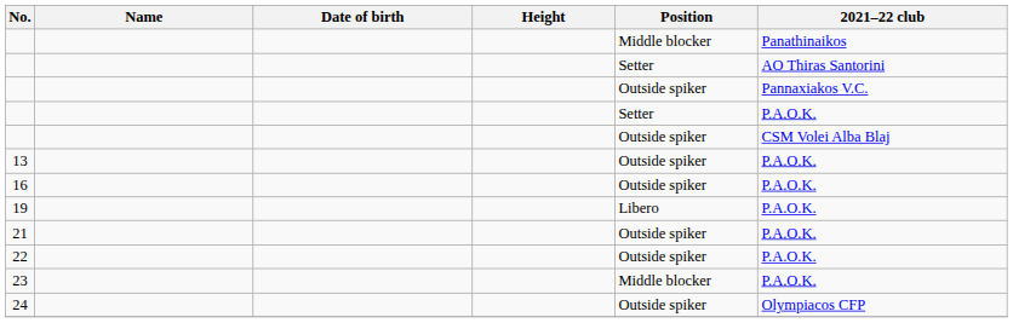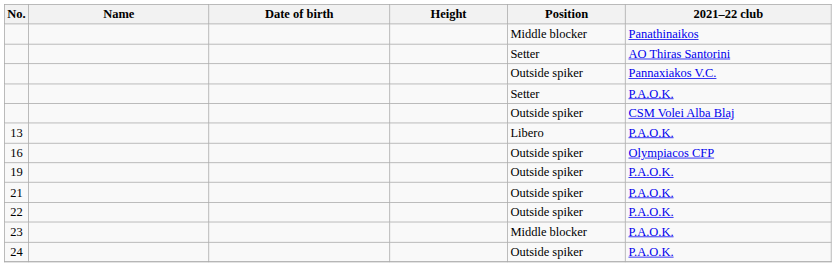 <table class="wikitable sortable" style="font-size:100%; text-align:center;">
 <tr>
 <th>No.</th>
 <th style="width:14em">Name</th>
 <th style="width:14em">Date of birth</th>
 <th style="width:9em">Height</th>
 <th style="width:9em">Position</th>
 <th style="width:16em">2021–22 club</th>
 </tr>
 <tr>
 <td></td>
 <td align=left></td>
 <td align=right></td>
 <td></td>
 <td align=left>Middle blocker</td>
 <td align=left> <a href='#'>Panathinaikos</a></td>
 </tr>
 <tr>
 <td></td>
 <td align=left></td>
 <td align=right></td>
 <td></td>
 <td align=left>Setter</td>
 <td align=left> <a href='#'>AO Thiras Santorini</a></td>
 </tr>
 <tr>
 <td></td>
 <td align=left></td>
 <td align=right></td>
 <td></td>
 <td align=left>Outside spiker</td>
 <td align=left> <a href='#'>Pannaxiakos V.C.</a></td>
 </tr>
 <tr>
 <td></td>
 <td align=left></td>
 <td align=right></td>
 <td></td>
 <td align=left>Setter</td>
 <td align=left> <a href='#'>P.A.O.K.</a></td>
 </tr>
 <tr>
 <td></td>
 <td align=left></td>
 <td align=right></td>
 <td></td>
 <td align=left>Outside spiker</td>
 <td align=left> <a href='#'>CSM Volei Alba Blaj</a></td>
 </tr>
 <tr>
 <td>13</td>
 <td align=left></td>
 <td align=right></td>
 <td></td>
-<td align=left>Outside spiker</td>
+<td align=left>Libero</td>
 <td align=left> <a href='#'>P.A.O.K.</a></td>
 </tr>
 <tr>
 <td>16</td>
 <td align=left></td>
 <td align=right></td>
 <td></td>
 <td align=left>Outside spiker</td>
-<td align=left> <a href='#'>P.A.O.K.</a></td>
+<td align=left> <a href='#'>Olympiacos CFP</a></td>
 </tr>
 <tr>
 <td>19</td>
 <td align=left></td>
 <td align=right></td>
 <td></td>
-<td align=left>Libero</td>
+<td align=left>Outside spiker</td>
 <td align=left> <a href='#'>P.A.O.K.</a></td>
 </tr>
 <tr>
 <td>21</td>
 <td align=left></td>
 <td align=right></td>
 <td></td>
 <td align=left>Outside spiker</td>
 <td align=left> <a href='#'>P.A.O.K.</a></td>
 </tr>
 <tr>
 <td>22</td>
 <td align=left></td>
 <td align=right></td>
 <td></td>
 <td align=left>Outside spiker</td>
 <td align=left> <a href='#'>P.A.O.K.</a></td>
 </tr>
 <tr>
 <td>23</td>
 <td align=left></td>
 <td align=right></td>
 <td></td>
 <td align=left>Middle blocker</td>
 <td align=left> <a href='#'>P.A.O.K.</a></td>
 </tr>
 <tr>
 <td>24</td>
 <td align=left></td>
 <td align=right></td>
 <td></td>
 <td align=left>Outside spiker</td>
-<td align=left> <a href='#'>Olympiacos CFP</a></td>
+<td align=left> <a href='#'>P.A.O.K.</a></td>
 </tr>
 <tr>
 </tr>
 </table>
